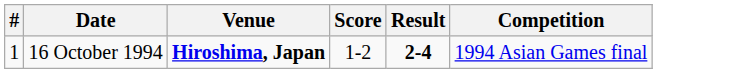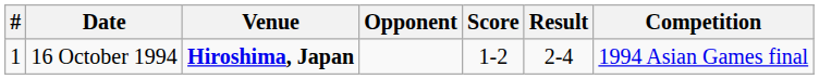 <table class="wikitable">
 <tr>
 <th>#</th>
 <th>Date</th>
 <th>Venue</th>
+<th>Opponent</th>
 <th>Score</th>
 <th>Result</th>
 <th>Competition</th>
 </tr>
 <tr>
 <td>1</td>
 <td align="center">16 October 1994</td>
 <td><strong><a href='#'>Hiroshima</a>, Japan</strong></td>
+<td></td>
 <td align="center">1-2</td>
-<td align="center"><strong>2-4</strong></td>
+<td align="center">2-4</td>
 <td align="center"><a href='#'>1994 Asian Games final</a></td>
 </tr>
 </table>
